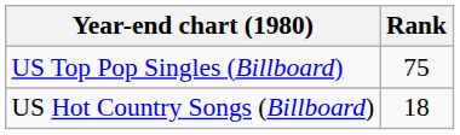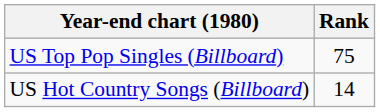 <table class="wikitable sortable">
 <tr>
 <th>Year-end chart (1980)</th>
 <th>Rank</th>
 </tr>
 <tr>
 <td><a href='#'>US Top Pop Singles (<em>Billboard</em>)</a></td>
 <td align="center">75</td>
 </tr>
 <tr>
 <td>US <a href='#'>Hot Country Songs</a> (<em><a href='#'>Billboard</a></em>)</td>
-<td align="center">18</td>
+<td align="center">14</td>
 </tr>
 </table>
